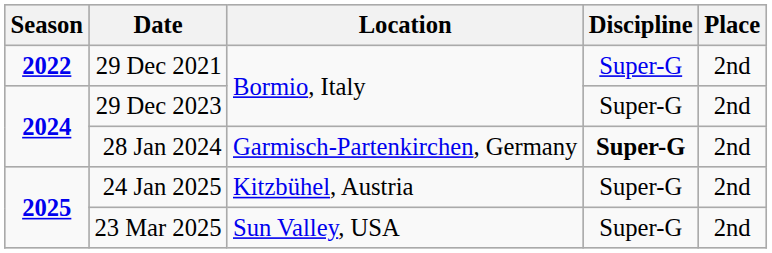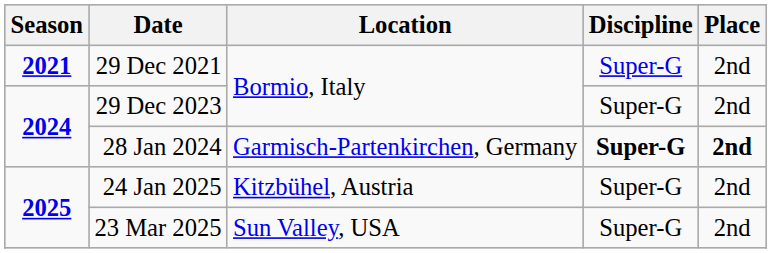 <table class="wikitable" style="text-align:center; font-size:95%;">
 <tr>
 <th>Season</th>
 <th>Date</th>
 <th>Location</th>
 <th>Discipline</th>
 <th>Place</th>
 </tr>
 <tr>
-<td><strong><a href='#'>2022</a></strong></td>
+<td><strong><a href='#'>2021</a></strong></td>
 <td align="right">29 Dec 2021</td>
 <td rowspan=2 align="left"> <a href='#'>Bormio</a>, Italy</td>
 <td><a href='#'>Super-G</a></td>
 <td>2nd</td>
 </tr>
 <tr>
 <td rowspan=2><strong><a href='#'>2024</a></strong></td>
 <td align="right">29 Dec 2023</td>
 <td>Super-G</td>
 <td>2nd</td>
 </tr>
 <tr>
 <td align="right">28 Jan 2024</td>
 <td align="left"> <a href='#'>Garmisch-Partenkirchen</a>, Germany</td>
 <td><strong>Super-G</strong></td>
-<td>2nd</td>
+<td><strong>2nd</strong></td>
 </tr>
 <tr>
 <td rowspan=2><strong><a href='#'>2025</a></strong></td>
 <td align="right">24 Jan 2025</td>
 <td align="left"> <a href='#'>Kitzbühel</a>, Austria</td>
 <td>Super-G</td>
 <td>2nd</td>
 </tr>
 <tr>
 <td align="right">23 Mar 2025</td>
 <td align="left"> <a href='#'>Sun Valley</a>, USA</td>
 <td>Super-G</td>
 <td>2nd</td>
 </tr>
 </table>
